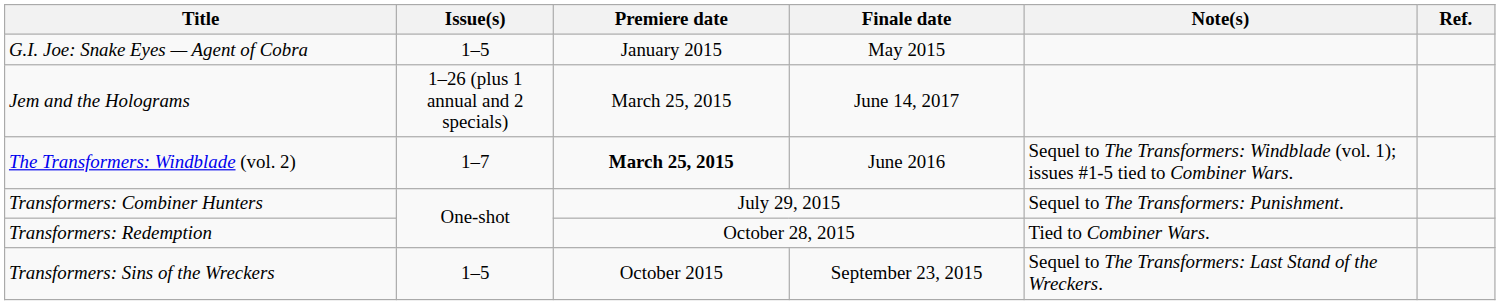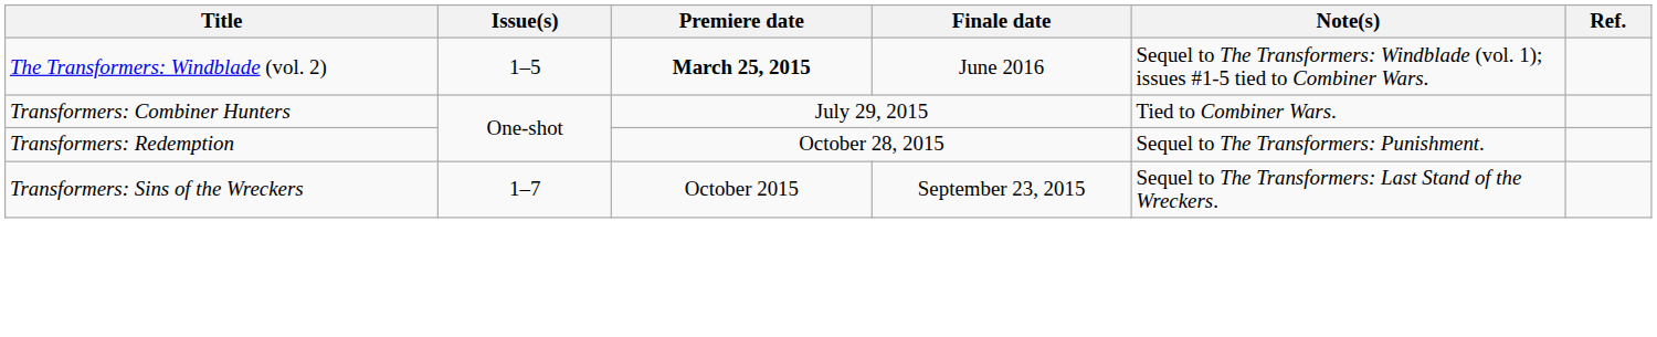 <table class="wikitable" width="100%">
 <tr>
 <th scope="col" width="25%">Title</th>
 <th scope="col" width="10%">Issue(s)</th>
 <th scope="col" width="15%">Premiere date</th>
 <th scope="col" width="15%">Finale date</th>
 <th scope="col" width="25%">Note(s)</th>
 <th scope="col" width="5%">Ref.</th>
 </tr>
 <tr>
-<td><em>G.I. Joe: Snake Eyes — Agent of Cobra</em></td>
+<td><em><a href='#'>The Transformers: Windblade</a></em> (vol. 2)</td>
 <td style="text-align: center;">1–5</td>
-<td style="text-align: center;">January 2015</td>
-<td style="text-align: center;">May 2015</td>
-<td></td>
-<td></td>
-</tr>
-<tr>
-<td><em>Jem and the Holograms</em></td>
-<td style="text-align: center;">1–26 (plus 1 annual and 2 specials)</td>
-<td style="text-align: center;">March 25, 2015</td>
-<td style="text-align: center;">June 14, 2017</td>
-<td></td>
-<td></td>
-</tr>
-<tr>
-<td><em><a href='#'>The Transformers: Windblade</a></em> (vol. 2)</td>
-<td style="text-align: center;">1–7</td>
 <td style="text-align: center;"><strong>March 25, 2015</strong></td>
 <td style="text-align: center;">June 2016</td>
 <td>Sequel to <em>The Transformers: Windblade</em> (vol. 1); issues #1-5 tied to <em>Combiner Wars</em>.</td>
 <td></td>
 </tr>
 <tr>
 <td><em>Transformers: Combiner Hunters</em></td>
 <td rowspan="2" style="text-align: center;">One-shot</td>
 <td colspan="2" style="text-align: center;">July 29, 2015</td>
-<td>Sequel to <em>The Transformers: Punishment</em>.</td>
+<td>Tied to <em>Combiner Wars</em>.</td>
 <td></td>
 </tr>
 <tr>
 <td><em>Transformers: Redemption</em></td>
 <td style="text-align: center;" colspan="2">October 28, 2015</td>
-<td>Tied to <em>Combiner Wars</em>.</td>
+<td>Sequel to <em>The Transformers: Punishment</em>.</td>
 <td></td>
 </tr>
 <tr>
 <td><em>Transformers: Sins of the Wreckers</em></td>
-<td style="text-align: center;">1–5</td>
+<td style="text-align: center;">1–7</td>
 <td style="text-align: center;">October 2015</td>
 <td style="text-align: center;">September 23, 2015</td>
 <td>Sequel to <em>The Transformers: Last Stand of the Wreckers</em>.</td>
 <td></td>
 </tr>
 </table>
